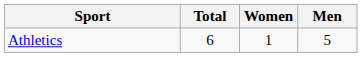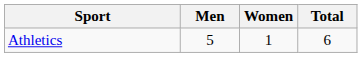 <table class="wikitable sortable" style="text-align:center;">
 <tr>
 <th width="180">Sport</th>
+<th width="55">Men</th>
+<th width="55">Women</th>
 <th width="55">Total</th>
-<th width="55">Women</th>
-<th width="55">Men</th>
 </tr>
 <tr>
 <td align="left"><a href='#'>Athletics</a></td>
+<td>5</td>
+<td>1</td>
 <td>6</td>
-<td>1</td>
-<td>5</td>
 </tr>
 </table>
